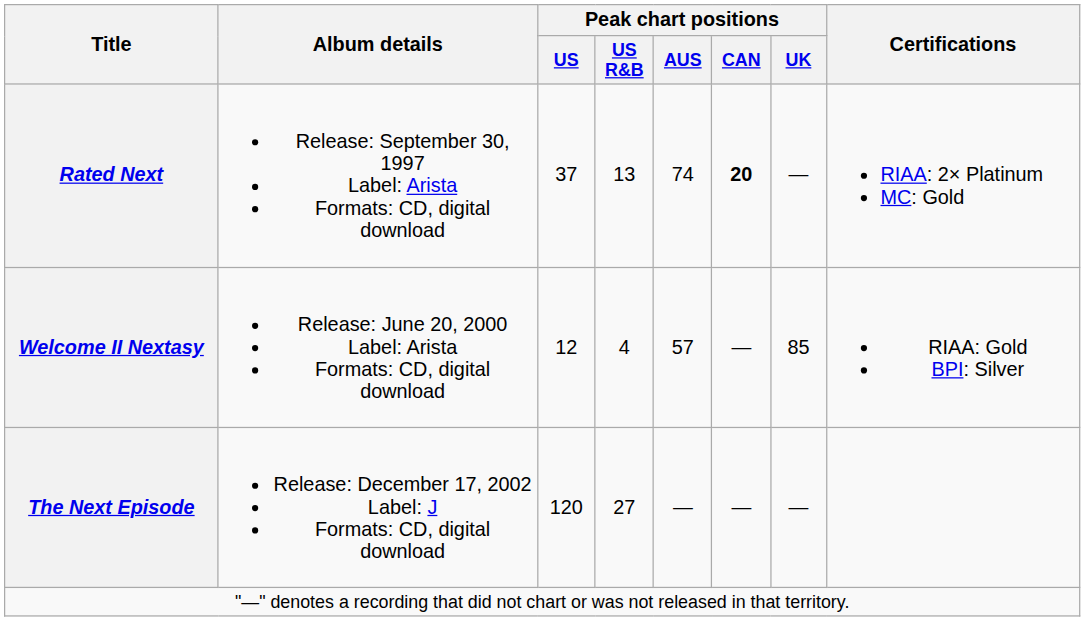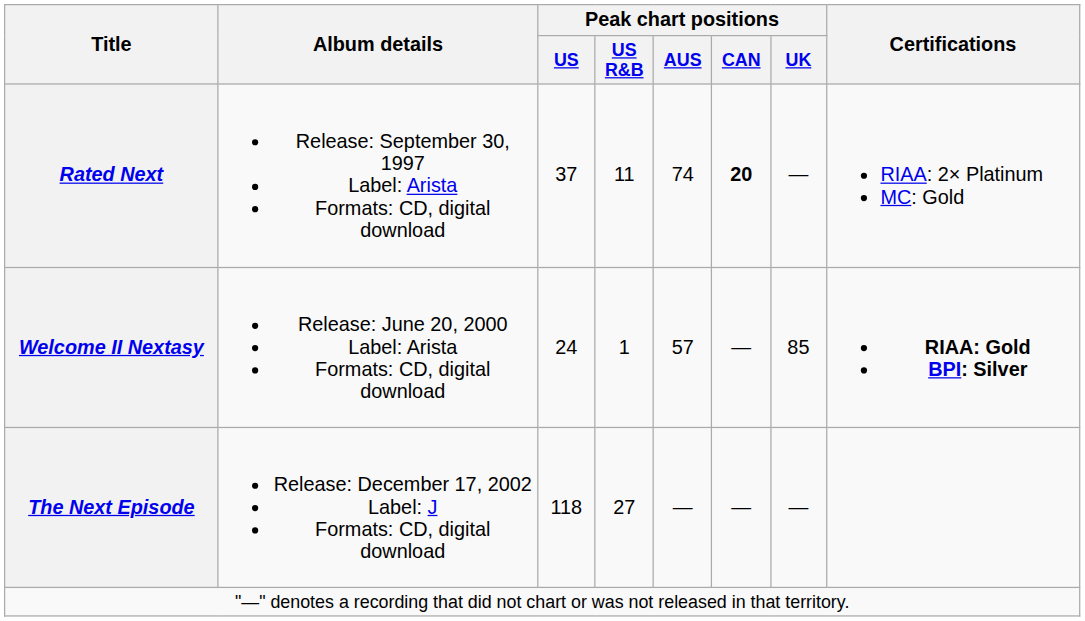 <table class="wikitable plainrowheaders" style="text-align:center;">
 <tr>
 <th scope="col" rowspan="2" style="width:12em;">Title</th>
 <th scope="col" rowspan="2" style="width:18em;">Album details</th>
 <th scope="col" colspan="5">Peak chart positions</th>
 <th scope="col" rowspan="2" style="width:14em;">Certifications</th>
 </tr>
 <tr>
 <th style="width:3em; font-size:90%"><a href='#'>US</a><br></th>
 <th style="width:3em; font-size:90%"><a href='#'>US R&B</a><br></th>
 <th style="width:3em; font-size:90%"><a href='#'>AUS</a><br></th>
 <th style="width:3em; font-size:90%"><a href='#'>CAN</a><br></th>
 <th style="width:3em; font-size:90%"><a href='#'>UK</a><br></th>
 </tr>
 <tr>
 <th scope="row"><em><a href='#'>Rated Next</a></em></th>
 <td><br><ul><li>Release: September 30, 1997</li><li>Label: <a href='#'>Arista</a></li><li>Formats: CD, digital download</li></ul></td>
 <td>37</td>
-<td>13</td>
+<td>11</td>
 <td>74</td>
 <td><strong>20</strong></td>
 <td>—</td>
 <td align="left"><br><ul><li><a href='#'>RIAA</a>: 2× Platinum</li><li><a href='#'>MC</a>: Gold</li></ul></td>
 </tr>
 <tr>
 <th scope="row"><em><a href='#'>Welcome II Nextasy</a></em></th>
 <td><br><ul><li>Release: June 20, 2000</li><li>Label: Arista</li><li>Formats: CD, digital download</li></ul></td>
-<td>12</td>
-<td>4</td>
+<td>24</td>
+<td>1</td>
 <td>57</td>
 <td>—</td>
 <td>85</td>
-<td><br><ul><li>RIAA: Gold</li><li><a href='#'>BPI</a>: Silver</li></ul></td>
+<td><strong><br><ul><li>RIAA: Gold</li><li><a href='#'>BPI</a>: Silver</li></ul></strong></td>
 </tr>
 <tr>
 <th scope="row"><em><a href='#'>The Next Episode</a></em></th>
 <td><br><ul><li>Release: December 17, 2002</li><li>Label: <a href='#'>J</a></li><li>Formats: CD, digital download</li></ul></td>
-<td>120</td>
+<td>118</td>
 <td>27</td>
 <td>—</td>
 <td>—</td>
 <td>—</td>
 <td align="left"></td>
 </tr>
 <tr>
 <td colspan="11" style="font-size:90%">"—" denotes a recording that did not chart or was not released in that territory.</td>
 </tr>
 </table>
